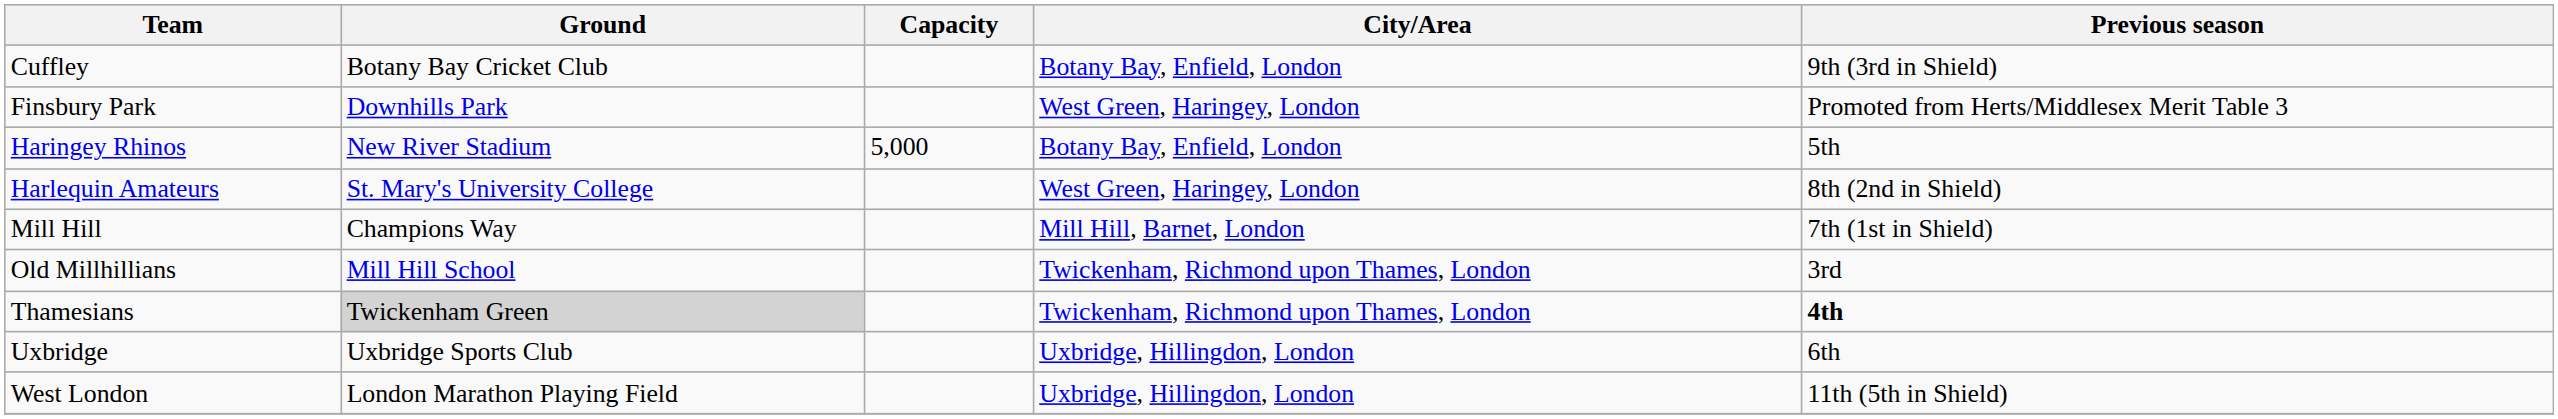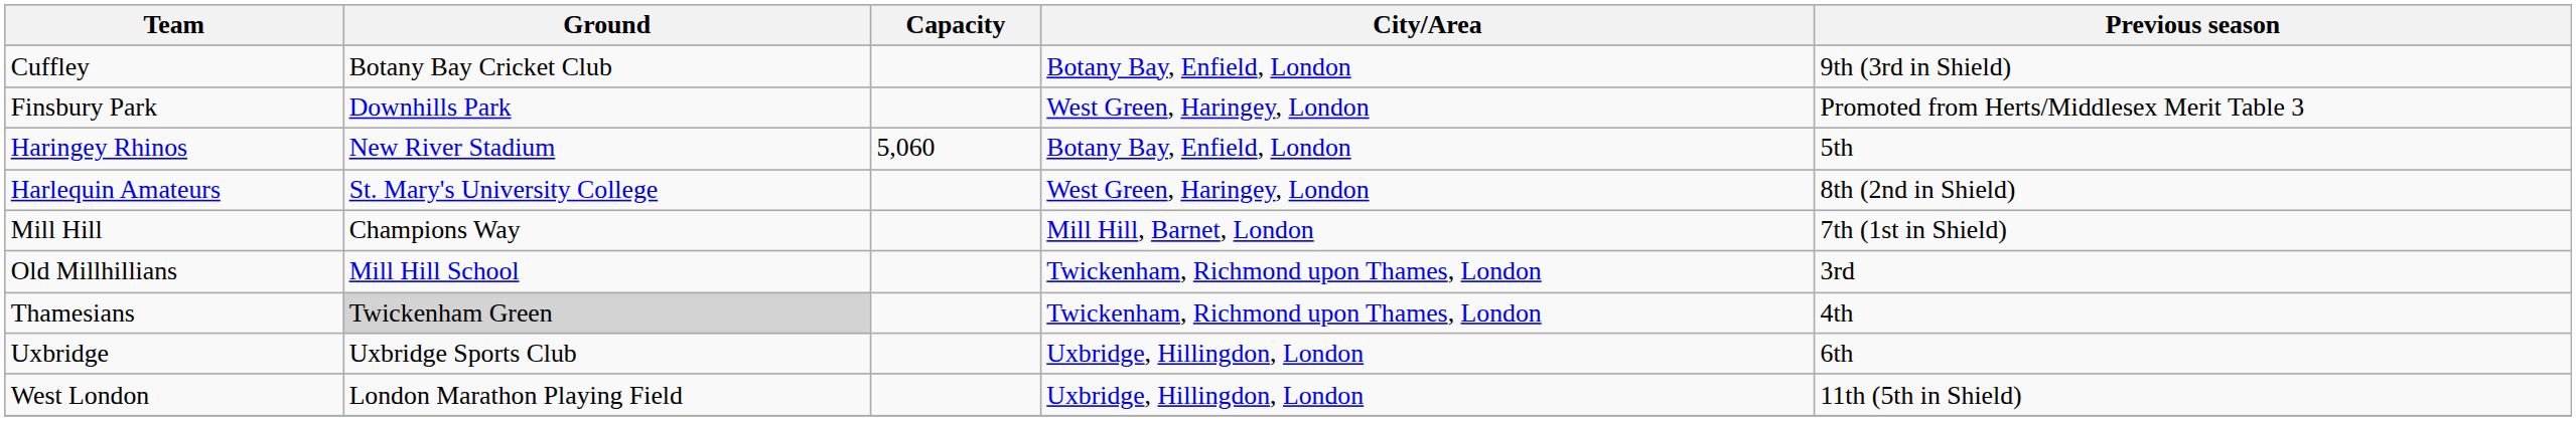 <table class="wikitable sortable" width=100%>
 <tr>
 <th>Team</th>
 <th>Ground</th>
 <th>Capacity</th>
 <th>City/Area</th>
 <th>Previous season</th>
 </tr>
 <tr>
 <td>Cuffley</td>
 <td>Botany Bay Cricket Club</td>
 <td></td>
 <td><a href='#'>Botany Bay</a>, <a href='#'>Enfield</a>, <a href='#'>London</a></td>
 <td>9th (3rd in Shield)</td>
 </tr>
 <tr>
 <td>Finsbury Park</td>
 <td><a href='#'>Downhills Park</a></td>
 <td></td>
 <td><a href='#'>West Green</a>, <a href='#'>Haringey</a>, <a href='#'>London</a></td>
 <td>Promoted from Herts/Middlesex Merit Table 3</td>
 </tr>
 <tr>
 <td><a href='#'>Haringey Rhinos</a></td>
 <td><a href='#'>New River Stadium</a></td>
-<td>5,000</td>
+<td>5,060</td>
 <td><a href='#'>Botany Bay</a>, <a href='#'>Enfield</a>, <a href='#'>London</a></td>
 <td>5th</td>
 </tr>
 <tr>
 <td><a href='#'>Harlequin Amateurs</a></td>
 <td><a href='#'>St. Mary's University College</a></td>
 <td></td>
 <td><a href='#'>West Green</a>, <a href='#'>Haringey</a>, <a href='#'>London</a></td>
 <td>8th (2nd in Shield)</td>
 </tr>
 <tr>
 <td>Mill Hill</td>
 <td>Champions Way</td>
 <td></td>
 <td><a href='#'>Mill Hill</a>, <a href='#'>Barnet</a>, <a href='#'>London</a></td>
 <td>7th (1st in Shield)</td>
 </tr>
 <tr>
 <td>Old Millhillians</td>
 <td><a href='#'>Mill Hill School</a></td>
 <td></td>
 <td><a href='#'>Twickenham</a>, <a href='#'>Richmond upon Thames</a>, <a href='#'>London</a></td>
 <td>3rd</td>
 </tr>
 <tr>
 <td>Thamesians</td>
 <td style="background: lightgrey;">Twickenham Green</td>
 <td></td>
 <td><a href='#'>Twickenham</a>, <a href='#'>Richmond upon Thames</a>, <a href='#'>London</a></td>
-<td><strong>4th</strong></td>
+<td>4th</td>
 </tr>
 <tr>
 <td>Uxbridge</td>
 <td>Uxbridge Sports Club</td>
 <td></td>
 <td><a href='#'>Uxbridge</a>, <a href='#'>Hillingdon</a>, <a href='#'>London</a></td>
 <td>6th</td>
 </tr>
 <tr>
 <td>West London</td>
 <td>London Marathon Playing Field</td>
 <td></td>
 <td><a href='#'>Uxbridge</a>, <a href='#'>Hillingdon</a>, <a href='#'>London</a></td>
 <td>11th (5th in Shield)</td>
 </tr>
 <tr>
 </tr>
 </table>
